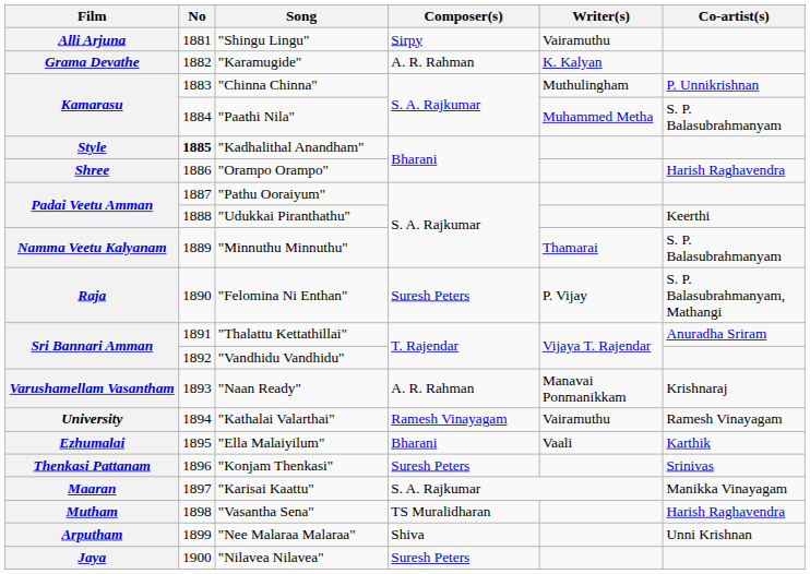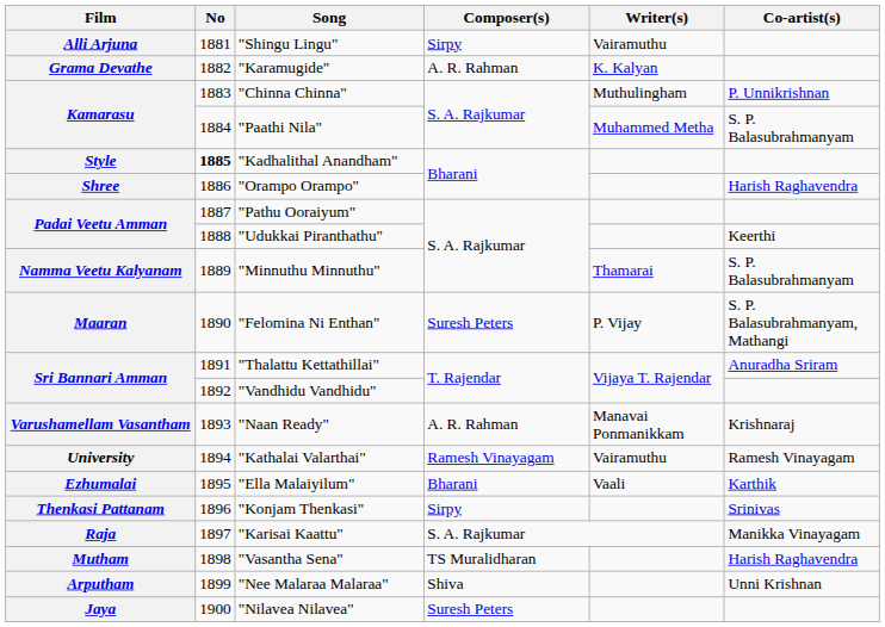 <table class="wikitable plainrowheaders" width="100%" textcolor:#000;">
 <tr>
 <th scope="col" width=23%><strong>Film</strong></th>
 <th><strong>No</strong></th>
 <th scope="col" width=23%><strong>Song</strong></th>
 <th scope="col" width=20%><strong>Composer(s)</strong></th>
 <th scope="col" width=16%><strong>Writer(s)</strong></th>
 <th scope="col" width=18%><strong>Co-artist(s)</strong></th>
 </tr>
 <tr>
 <th><em><a href='#'>Alli Arjuna</a></em></th>
 <td>1881</td>
 <td>"Shingu Lingu"</td>
 <td><a href='#'>Sirpy</a></td>
 <td>Vairamuthu</td>
 <td></td>
 </tr>
 <tr>
 <th><em><a href='#'>Grama Devathe</a></em></th>
 <td>1882</td>
 <td>"Karamugide"</td>
 <td>A. R. Rahman</td>
 <td><a href='#'>K. Kalyan</a></td>
 <td></td>
 </tr>
 <tr>
 <th rowspan="2"><em><a href='#'>Kamarasu</a></em></th>
 <td>1883</td>
 <td>"Chinna Chinna"</td>
 <td rowspan="2"><a href='#'>S. A. Rajkumar</a></td>
 <td>Muthulingham</td>
 <td><a href='#'>P. Unnikrishnan</a></td>
 </tr>
 <tr>
 <td>1884</td>
 <td>"Paathi Nila"</td>
 <td><a href='#'>Muhammed Metha</a></td>
 <td>S. P. Balasubrahmanyam</td>
 </tr>
 <tr>
 <th><em><a href='#'>Style</a></em></th>
 <td><strong>1885</strong></td>
 <td>"Kadhalithal Anandham"</td>
 <td rowspan="2"><a href='#'>Bharani</a></td>
 <td></td>
 <td></td>
 </tr>
 <tr>
 <th><a href='#'><em>Shree</em></a></th>
 <td>1886</td>
 <td>"Orampo Orampo"</td>
 <td></td>
 <td><a href='#'>Harish Raghavendra</a></td>
 </tr>
 <tr>
 <th rowspan="2"><em><a href='#'>Padai Veetu Amman</a></em></th>
 <td>1887</td>
 <td>"Pathu Ooraiyum"</td>
 <td rowspan="3">S. A. Rajkumar</td>
 <td></td>
 </tr>
 <tr>
 <td>1888</td>
 <td>"Udukkai Piranthathu"</td>
 <td></td>
 <td>Keerthi</td>
 </tr>
 <tr>
 <th><em><a href='#'>Namma Veetu Kalyanam</a></em></th>
 <td>1889</td>
 <td>"Minnuthu Minnuthu"</td>
 <td><a href='#'>Thamarai</a></td>
 <td>S. P. Balasubrahmanyam</td>
 </tr>
 <tr>
-<th><em><a href='#'>Raja</a></em></th>
+<th><em><a href='#'>Maaran</a></em></th>
 <td>1890</td>
 <td>"Felomina Ni Enthan"</td>
 <td><a href='#'>Suresh Peters</a></td>
 <td>P. Vijay</td>
 <td>S. P. Balasubrahmanyam, Mathangi</td>
 </tr>
 <tr>
 <th rowspan="2"><em><a href='#'>Sri Bannari Amman</a></em></th>
 <td>1891</td>
 <td>"Thalattu Kettathillai"</td>
 <td rowspan="2"><a href='#'>T. Rajendar</a></td>
 <td rowspan="2"><a href='#'>Vijaya T. Rajendar</a></td>
 <td><a href='#'>Anuradha Sriram</a></td>
 </tr>
 <tr>
 <td>1892</td>
 <td>"Vandhidu Vandhidu"</td>
 <td></td>
 </tr>
 <tr>
 <th><em><a href='#'>Varushamellam Vasantham</a></em></th>
 <td>1893</td>
 <td>"Naan Ready"</td>
 <td>A. R. Rahman</td>
 <td>Manavai Ponmanikkam</td>
 <td>Krishnaraj</td>
 </tr>
 <tr>
 <th><em>University</em></th>
 <td>1894</td>
 <td>"Kathalai Valarthai"</td>
 <td><a href='#'>Ramesh Vinayagam</a></td>
 <td>Vairamuthu</td>
 <td>Ramesh Vinayagam</td>
 </tr>
 <tr>
 <th><em><a href='#'>Ezhumalai</a></em></th>
 <td>1895</td>
 <td>"Ella Malaiyilum"</td>
 <td><a href='#'>Bharani</a></td>
 <td>Vaali</td>
 <td><a href='#'>Karthik</a></td>
 </tr>
 <tr>
 <th><em><a href='#'>Thenkasi Pattanam</a></em></th>
 <td>1896</td>
 <td>"Konjam Thenkasi"</td>
-<td><a href='#'>Suresh Peters</a></td>
+<td><a href='#'>Sirpy</a></td>
 <td></td>
 <td><a href='#'>Srinivas</a></td>
 </tr>
 <tr>
-<th><em><a href='#'>Maaran</a></em></th>
+<th><em><a href='#'>Raja</a></em></th>
 <td>1897</td>
 <td>"Karisai Kaattu"</td>
 <td colspan="2">S. A. Rajkumar</td>
 <td>Manikka Vinayagam</td>
 </tr>
 <tr>
 <th><em><a href='#'>Mutham</a></em></th>
 <td>1898</td>
 <td>"Vasantha Sena"</td>
 <td>TS Muralidharan</td>
 <td></td>
 <td><a href='#'>Harish Raghavendra</a></td>
 </tr>
 <tr>
 <th><em><a href='#'>Arputham</a></em></th>
 <td>1899</td>
 <td>"Nee Malaraa Malaraa"</td>
 <td>Shiva</td>
 <td></td>
 <td>Unni Krishnan</td>
 </tr>
 <tr>
 <th><em><a href='#'>Jaya</a></em></th>
 <td>1900</td>
 <td>"Nilavea Nilavea"</td>
 <td><a href='#'>Suresh Peters</a></td>
 <td></td>
 <td></td>
 </tr>
 </table>
